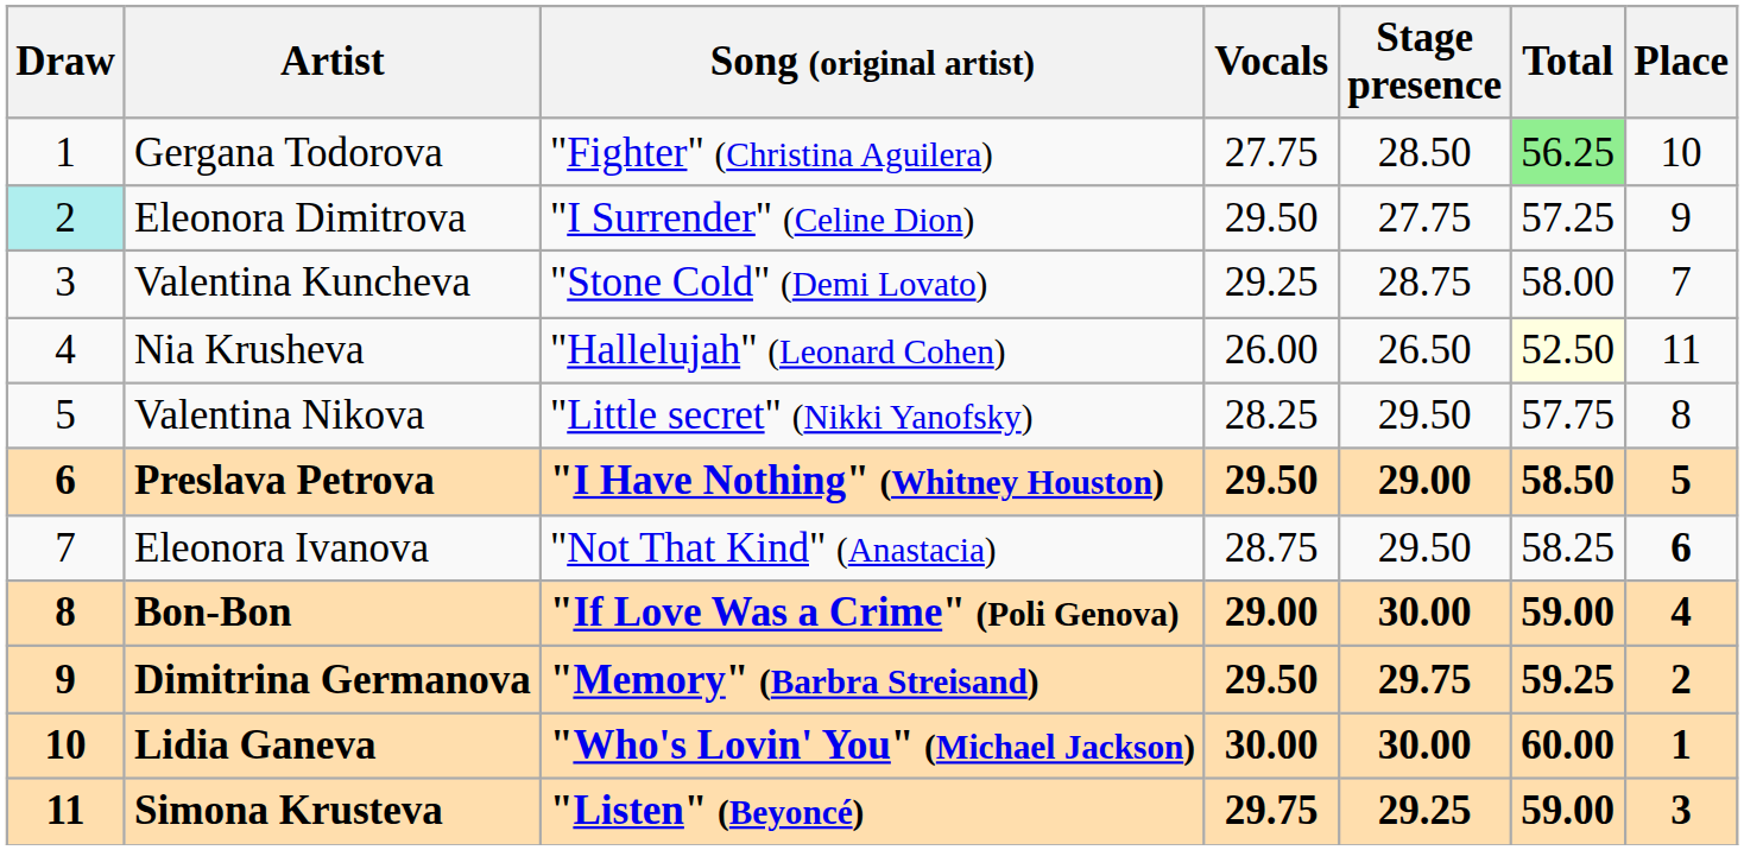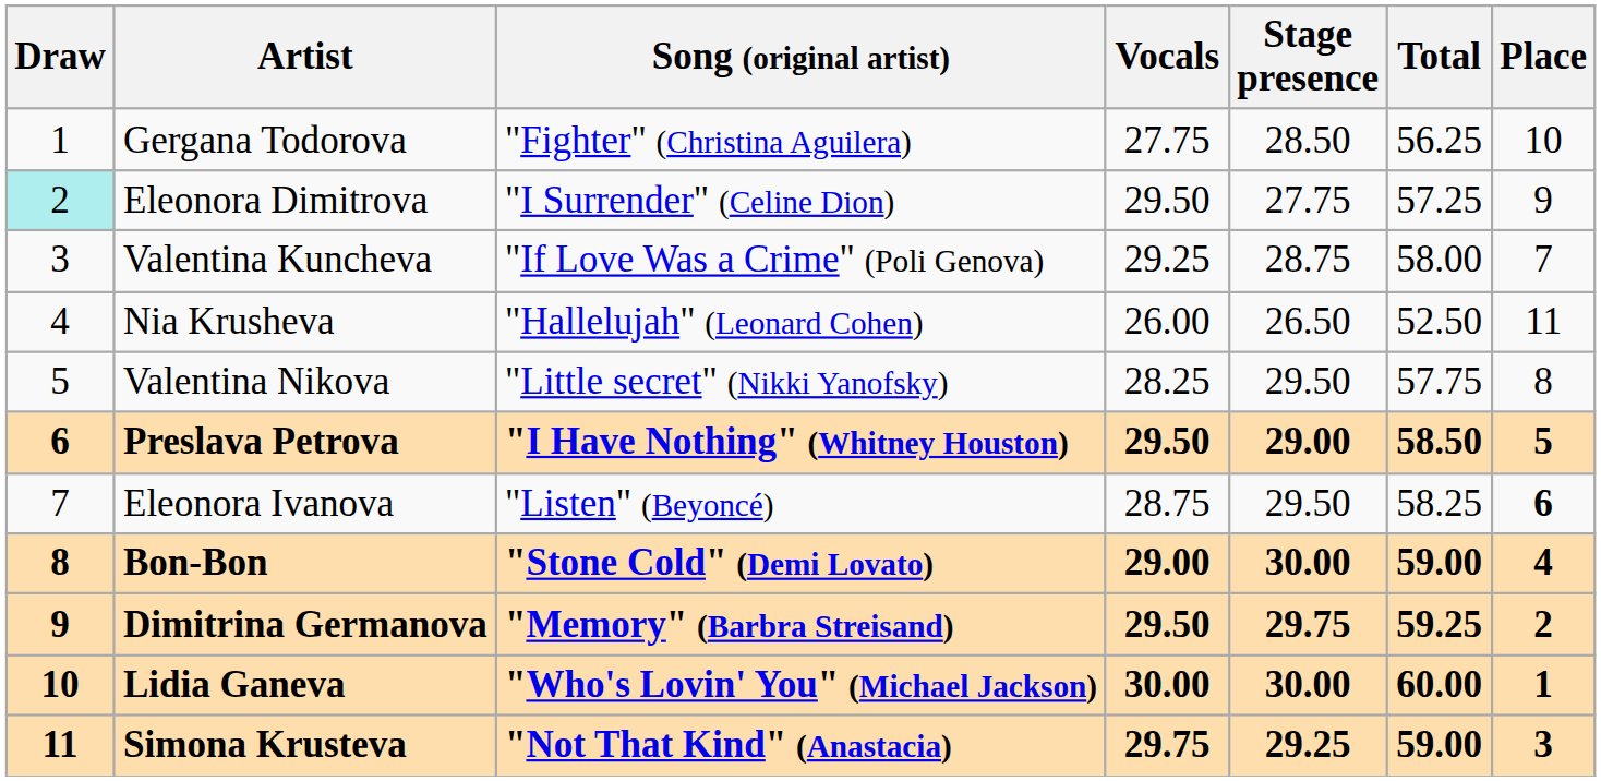 <table class="sortable wikitable" style="margin: 1em auto 1em auto; text-align:center;">
 <tr>
 <th>Draw</th>
 <th>Artist</th>
 <th>Song <small>(original artist)</small></th>
 <th>Vocals</th>
 <th>Stage<br>presence</th>
 <th>Total</th>
 <th>Place</th>
 </tr>
 <tr>
 <td>1</td>
 <td align=left>Gergana Todorova</td>
 <td align=left>"<a href='#'>Fighter</a>" <small>(<a href='#'>Christina Aguilera</a>)</small></td>
 <td>27.75</td>
 <td>28.50</td>
-<td style="background: lightgreen;">56.25</td>
+<td>56.25</td>
 <td>10</td>
 </tr>
 <tr>
 <td style="background: paleturquoise;">2</td>
 <td align=left>Eleonora Dimitrova</td>
 <td align=left>"<a href='#'>I Surrender</a>" <small>(<a href='#'>Celine Dion</a>)</small></td>
 <td>29.50</td>
 <td>27.75</td>
 <td>57.25</td>
 <td>9</td>
 </tr>
 <tr>
 <td>3</td>
 <td align=left>Valentina Kuncheva</td>
-<td align=left>"<a href='#'>Stone Cold</a>" <small>(<a href='#'>Demi Lovato</a>)</small></td>
+<td align=left>"<a href='#'>If Love Was a Crime</a>" <small>(Poli Genova)</small></td>
 <td>29.25</td>
 <td>28.75</td>
 <td>58.00</td>
 <td>7</td>
 </tr>
 <tr>
 <td>4</td>
 <td align=left>Nia Krusheva</td>
 <td align=left>"<a href='#'>Hallelujah</a>" <small>(<a href='#'>Leonard Cohen</a>)</small></td>
 <td>26.00</td>
 <td>26.50</td>
-<td style="background: lightyellow;">52.50</td>
+<td>52.50</td>
 <td>11</td>
 </tr>
 <tr>
 <td>5</td>
 <td align=left>Valentina Nikova</td>
 <td align=left>"<a href='#'>Little secret</a>" <small>(<a href='#'>Nikki Yanofsky</a>)</small></td>
 <td>28.25</td>
 <td>29.50</td>
 <td>57.75</td>
 <td>8</td>
 </tr>
 <tr style="font-weight:bold; background:#FFDEAD;">
 <td>6</td>
 <td align=left>Preslava Petrova</td>
 <td align=left>"<a href='#'>I Have Nothing</a>" <small>(<a href='#'>Whitney Houston</a>)</small></td>
 <td>29.50</td>
 <td>29.00</td>
 <td>58.50</td>
 <td>5</td>
 </tr>
 <tr>
 <td>7</td>
 <td align=left>Eleonora Ivanova</td>
-<td align=left>"<a href='#'>Not That Kind</a>" <small>(<a href='#'>Anastacia</a>)</small></td>
+<td align=left>"<a href='#'>Listen</a>" <small>(<a href='#'>Beyoncé</a>)</small></td>
 <td>28.75</td>
 <td>29.50</td>
 <td>58.25</td>
 <td><strong>6</strong></td>
 </tr>
 <tr style="font-weight:bold; background:#FFDEAD;">
 <td>8</td>
 <td align=left>Bon-Bon</td>
-<td align=left>"<a href='#'>If Love Was a Crime</a>" <small>(Poli Genova)</small></td>
+<td align=left>"<a href='#'>Stone Cold</a>" <small>(<a href='#'>Demi Lovato</a>)</small></td>
 <td>29.00</td>
 <td>30.00</td>
 <td>59.00</td>
 <td>4</td>
 </tr>
 <tr style="font-weight:bold; background:#FFDEAD;">
 <td>9</td>
 <td align=left>Dimitrina Germanova</td>
 <td align=left>"<a href='#'>Memory</a>" <small>(<a href='#'>Barbra Streisand</a>)</small></td>
 <td>29.50</td>
 <td>29.75</td>
 <td>59.25</td>
 <td>2</td>
 </tr>
 <tr style="font-weight:bold; background:#FFDEAD;">
 <td>10</td>
 <td align=left>Lidia Ganeva</td>
 <td align=left>"<a href='#'>Who's Lovin' You</a>" <small>(<a href='#'>Michael Jackson</a>)</small></td>
 <td>30.00</td>
 <td>30.00</td>
 <td>60.00</td>
 <td>1</td>
 </tr>
 <tr style="font-weight:bold; background:#FFDEAD;">
 <td>11</td>
 <td align=left>Simona Krusteva</td>
-<td align=left>"<a href='#'>Listen</a>" <small>(<a href='#'>Beyoncé</a>)</small></td>
+<td align=left>"<a href='#'>Not That Kind</a>" <small>(<a href='#'>Anastacia</a>)</small></td>
 <td>29.75</td>
 <td>29.25</td>
 <td>59.00</td>
 <td>3</td>
 </tr>
 <tr>
 </tr>
 </table>
